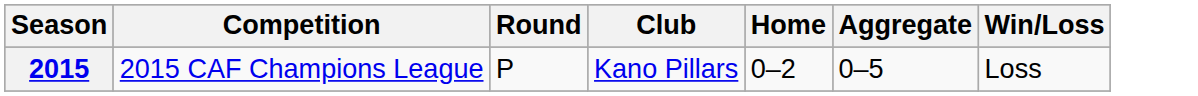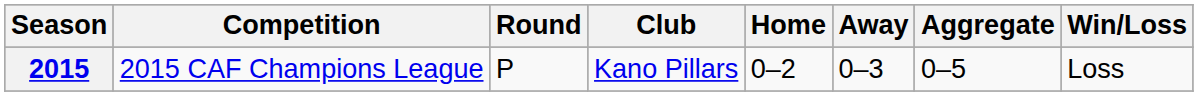 <table class="wikitable">
 <tr>
 <th>Season</th>
 <th>Competition</th>
 <th>Round</th>
 <th>Club</th>
 <th>Home</th>
+<th>Away</th>
 <th>Aggregate</th>
 <th>Win/Loss</th>
 </tr>
 <tr>
 <th><a href='#'>2015</a></th>
 <td><a href='#'>2015 CAF Champions League</a></td>
 <td>P</td>
 <td> <a href='#'>Kano Pillars</a></td>
 <td>0–2</td>
+<td>0–3</td>
 <td>0–5</td>
 <td>Loss</td>
 </tr>
 </table>
